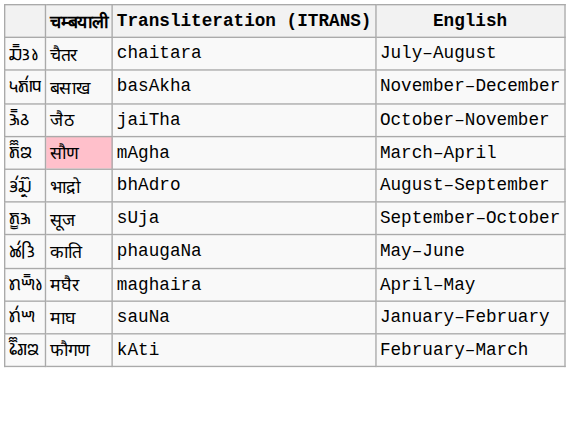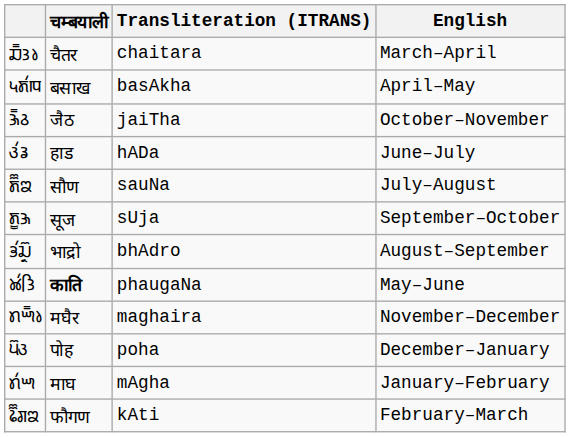 <table class="wikitable">
 <tr>
 <th></th>
 <th>चम्बयाली</th>
 <th>Transliteration (ITRANS)</th>
 <th>English</th>
 </tr>
 <tr>
 <td>𑚏𑚳𑚙𑚤</td>
 <td>चैतर</td>
 <td>chaitara</td>
-<td>July–August</td>
+<td>March–April</td>
 </tr>
 <tr>
 <td>𑚠𑚨𑚭𑚸</td>
 <td>बसाख</td>
 <td>basAkha</td>
-<td>November–December</td>
+<td>April–May</td>
 </tr>
 <tr>
 <td>𑚑𑚳𑚕</td>
 <td>जैठ</td>
 <td>jaiTha</td>
 <td>October–November</td>
 </tr>
 <tr>
+<td>𑚩𑚭𑚖</td>
+<td>हाड</td>
+<td>hADa</td>
+<td>June–July</td>
+</tr>
+<tr>
 <td>𑚨𑚵𑚘</td>
-<td style="background: pink;">सौण</td>
-<td>mAgha</td>
-<td>March–April</td>
+<td>सौण</td>
+<td>sauNa</td>
+<td>July–August</td>
+</tr>
+<tr>
+<td>𑚨𑚱𑚑</td>
+<td>सूज</td>
+<td>sUja</td>
+<td>September–October</td>
 </tr>
 <tr>
 <td>𑚡𑚭𑚛𑚶𑚤𑚴</td>
 <td>भाद्रो</td>
 <td>bhAdro</td>
 <td>August–September</td>
 </tr>
 <tr>
-<td>𑚨𑚱𑚑</td>
-<td>सूज</td>
-<td>sUja</td>
-<td>September–October</td>
-</tr>
-<tr>
 <td>𑚊𑚭𑚙𑚮</td>
-<td>काति</td>
+<td><strong>काति</strong></td>
 <td>phaugaNa</td>
 <td>May–June</td>
 </tr>
 <tr>
 <td>𑚢𑚍𑚳𑚤</td>
 <td>मघैर</td>
 <td>maghaira</td>
-<td>April–May</td>
+<td>November–December</td>
+</tr>
+<tr>
+<td>𑚞𑚴𑚩</td>
+<td>पोह</td>
+<td>poha</td>
+<td>December–January</td>
 </tr>
 <tr>
 <td>𑚢𑚭𑚍</td>
 <td>माघ</td>
-<td>sauNa</td>
+<td>mAgha</td>
 <td>January–February</td>
 </tr>
 <tr>
 <td>𑚟𑚵𑚌𑚘</td>
 <td>फौगण</td>
 <td>kAti</td>
 <td>February–March</td>
 </tr>
 </table>
